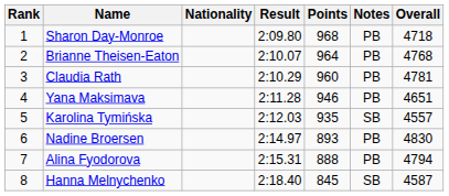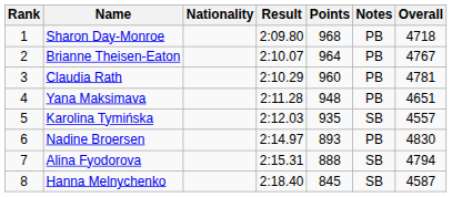 <table class="wikitable sortable" style="text-align:center">
 <tr>
 <th>Rank</th>
 <th>Name</th>
 <th>Nationality</th>
 <th>Result</th>
 <th>Points</th>
 <th>Notes</th>
 <th>Overall</th>
 </tr>
 <tr>
 <td>1</td>
 <td align=left><a href='#'>Sharon Day-Monroe</a></td>
 <td align=left></td>
 <td>2:09.80</td>
 <td>968</td>
 <td>PB</td>
 <td>4718</td>
 </tr>
 <tr>
 <td>2</td>
 <td align=left><a href='#'>Brianne Theisen-Eaton</a></td>
 <td align=left></td>
 <td>2:10.07</td>
 <td>964</td>
 <td>PB</td>
-<td>4768</td>
+<td>4767</td>
 </tr>
 <tr>
 <td>3</td>
 <td align=left><a href='#'>Claudia Rath</a></td>
 <td align=left></td>
 <td>2:10.29</td>
 <td>960</td>
 <td>PB</td>
 <td>4781</td>
 </tr>
 <tr>
 <td>4</td>
 <td align=left><a href='#'>Yana Maksimava</a></td>
 <td align=left></td>
 <td>2:11.28</td>
-<td>946</td>
+<td>948</td>
 <td>PB</td>
 <td>4651</td>
 </tr>
 <tr>
 <td>5</td>
 <td align=left><a href='#'>Karolina Tymińska</a></td>
 <td align=left></td>
 <td>2:12.03</td>
 <td>935</td>
 <td>SB</td>
 <td>4557</td>
 </tr>
 <tr>
 <td>6</td>
 <td align=left><a href='#'>Nadine Broersen</a></td>
 <td align=left></td>
 <td>2:14.97</td>
 <td>893</td>
 <td>PB</td>
 <td>4830</td>
 </tr>
 <tr>
 <td>7</td>
 <td align=left><a href='#'>Alina Fyodorova</a></td>
 <td align=left></td>
 <td>2:15.31</td>
 <td>888</td>
-<td>PB</td>
+<td>SB</td>
 <td>4794</td>
 </tr>
 <tr>
 <td>8</td>
 <td align=left><a href='#'>Hanna Melnychenko</a></td>
 <td align=left></td>
 <td>2:18.40</td>
 <td>845</td>
 <td>SB</td>
 <td>4587</td>
 </tr>
 </table>
